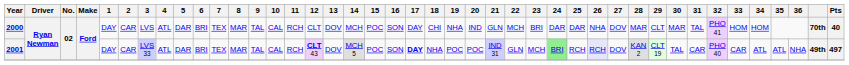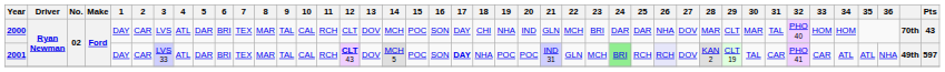 <table class="wikitable" style="text-align:center; font-size:75%">
 <tr>
 <th>Year</th>
 <th>Driver</th>
 <th>No.</th>
 <th>Make</th>
 <th>1</th>
 <th>2</th>
 <th>3</th>
 <th>4</th>
 <th>5</th>
 <th>6</th>
 <th>7</th>
 <th>8</th>
 <th>9</th>
 <th>10</th>
 <th>11</th>
 <th>12</th>
 <th>13</th>
 <th>14</th>
 <th>15</th>
 <th>16</th>
 <th>17</th>
 <th>18</th>
 <th>19</th>
 <th>20</th>
 <th>21</th>
 <th>22</th>
 <th>23</th>
 <th>24</th>
 <th>25</th>
 <th>26</th>
 <th>27</th>
 <th>28</th>
 <th>29</th>
 <th>30</th>
 <th>31</th>
 <th>32</th>
 <th>33</th>
 <th>34</th>
 <th>35</th>
 <th>36</th>
 <th></th>
 <th>Pts</th>
 </tr>
 <tr>
 <th><a href='#'>2000</a></th>
 <th rowspan=2><a href='#'>Ryan Newman</a></th>
 <th rowspan=2>02</th>
 <th rowspan=2><a href='#'>Ford</a></th>
 <td><a href='#'>DAY</a></td>
 <td><a href='#'>CAR</a></td>
 <td><a href='#'>LVS</a></td>
 <td><a href='#'>ATL</a></td>
 <td><a href='#'>DAR</a></td>
 <td><a href='#'>BRI</a></td>
 <td><a href='#'>TEX</a></td>
 <td><a href='#'>MAR</a></td>
 <td><a href='#'>TAL</a></td>
 <td><a href='#'>CAL</a></td>
 <td><a href='#'>RCH</a></td>
 <td><a href='#'>CLT</a></td>
 <td><a href='#'>DOV</a></td>
 <td><a href='#'>MCH</a></td>
 <td><a href='#'>POC</a></td>
 <td><a href='#'>SON</a></td>
 <td><a href='#'>DAY</a></td>
 <td><a href='#'>CHI</a></td>
 <td><a href='#'>NHA</a></td>
 <td><a href='#'>IND</a></td>
 <td><a href='#'>GLN</a></td>
 <td><a href='#'>MCH</a></td>
 <td><a href='#'>BRI</a></td>
 <td><a href='#'>DAR</a></td>
 <td><a href='#'>DAR</a></td>
 <td><a href='#'>NHA</a></td>
 <td><a href='#'>DOV</a></td>
 <td><a href='#'>MAR</a></td>
 <td><a href='#'>CLT</a></td>
 <td><a href='#'>MAR</a></td>
 <td><a href='#'>TAL</a></td>
-<td style="background:#EFCFFF;"><a href='#'>PHO</a><br><small>41</small></td>
+<td style="background:#EFCFFF;"><a href='#'>PHO</a><br><small>40</small></td>
 <td><a href='#'>HOM</a></td>
 <td><a href='#'>HOM</a></td>
 <td colspan=2></td>
 <th>70th</th>
-<th>40</th>
+<th>43</th>
 </tr>
 <tr>
 <th><a href='#'>2001</a></th>
 <td><a href='#'>DAY</a></td>
 <td><a href='#'>CAR</a></td>
 <td style="background:#CFCFFF;"><a href='#'>LVS</a><br><small>33</small></td>
 <td><a href='#'>ATL</a></td>
 <td><a href='#'>DAR</a></td>
 <td><a href='#'>BRI</a></td>
 <td><a href='#'>TEX</a></td>
 <td><a href='#'>MAR</a></td>
 <td><a href='#'>TAL</a></td>
 <td><a href='#'>CAL</a></td>
 <td><a href='#'>RCH</a></td>
 <td style="background:#EFCFFF;"><strong><a href='#'>CLT</a></strong><br><small>43</small></td>
 <td><a href='#'>DOV</a></td>
 <td style="background:#DFDFDF;"><a href='#'>MCH</a><br><small>5</small></td>
 <td><a href='#'>POC</a></td>
 <td><a href='#'>SON</a></td>
 <td><strong><a href='#'>DAY</a></strong></td>
 <td><a href='#'>NHA</a></td>
 <td><a href='#'>POC</a></td>
 <td><a href='#'>POC</a></td>
 <td style="background:#CFCFFF;"><a href='#'>IND</a><br><small>31</small></td>
 <td><a href='#'>GLN</a></td>
 <td><a href='#'>MCH</a></td>
 <td style="background: lightgreen;"><a href='#'>BRI</a></td>
 <td><a href='#'>RCH</a></td>
 <td style="background: lavender;"><a href='#'>RCH</a></td>
 <td><a href='#'>DOV</a></td>
 <td style="background:#DFDFDF;"><a href='#'>KAN</a><br><small>2</small></td>
 <td style="background:#DFFFDF;"><a href='#'>CLT</a><br><small>19</small></td>
 <td><a href='#'>TAL</a></td>
 <td><a href='#'>CAR</a></td>
-<td style="background:#EFCFFF;"><a href='#'>PHO</a><br><small>40</small></td>
+<td style="background:#EFCFFF;"><a href='#'>PHO</a><br><small>41</small></td>
 <td><a href='#'>CAR</a></td>
 <td><a href='#'>ATL</a></td>
 <td><a href='#'>ATL</a></td>
 <td><a href='#'>NHA</a></td>
 <th>49th</th>
-<th>497</th>
+<th>597</th>
 </tr>
 <tr>
 </tr>
 </table>
